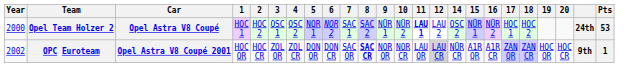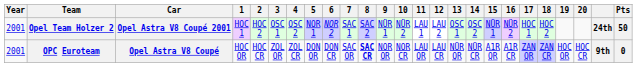 <table class="wikitable" border="1" style="text-align:center; font-size:90%;">
 <tr>
 <th>Year</th>
 <th>Team</th>
 <th>Car</th>
 <th>1</th>
 <th>2</th>
 <th>3</th>
 <th>4</th>
 <th>5</th>
 <th>6</th>
 <th>7</th>
 <th>8</th>
 <th>9</th>
 <th>10</th>
 <th>11</th>
 <th>12</th>
+<th>13</th>
 <th>14</th>
 <th>15</th>
 <th>16</th>
 <th>17</th>
 <th>18</th>
 <th>19</th>
 <th>20</th>
 <th></th>
 <th>Pts</th>
 </tr>
 <tr>
-<td><a href='#'>2000</a></td>
+<td><a href='#'>2001</a></td>
 <th><a href='#'>Opel Team Holzer 2</a></th>
-<th><a href='#'>Opel Astra V8 Coupé</a></th>
+<th><a href='#'>Opel Astra V8 Coupé 2001</a></th>
 <td style="background:#EFCFFF;"><a href='#'>HOC<br>1</a><br></td>
 <td style="background:#DFFFDF;"><a href='#'>HOC<br>2</a><br></td>
 <td style="background:#DFFFDF;"><a href='#'>OSC<br>1</a><br></td>
 <td style="background:#DFFFDF;"><a href='#'>OSC<br>2</a><br></td>
 <td style="background:#CFCFFF;"><a href='#'>NOR<br>1</a><br></td>
 <td style="background:#CFCFFF;"><em><a href='#'>NOR<br>2</a></em><br></td>
 <td style="background:#DFFFDF;"><a href='#'>SAC<br>1</a><br></td>
 <td style="background:#CFCFFF;"><a href='#'>SAC<br>2</a><br></td>
 <td style="background:#DFFFDF;"><a href='#'>NÜR<br>1</a><br></td>
 <td style="background:#DFFFDF;"><a href='#'>NÜR<br>2</a><br></td>
-<td style="background:#FFFFFF;"><strong><a href='#'>LAU<br>1</a><br></strong></td>
+<td style="background:#FFFFFF;"><a href='#'>LAU<br>1</a><br></td>
 <td style="background:#FFFFFF;"><a href='#'>LAU<br>2</a><br></td>
+<td style="background:#DFFFDF;"><a href='#'>OSC<br>1</a><br></td>
 <td style="background:#DFFFDF;"><a href='#'>OSC<br>2</a><br></td>
 <td style="background:#CFCFFF;"><a href='#'>NÜR<br>1</a><br></td>
 <td style="background:#EFCFFF;"><a href='#'>NÜR<br>2</a><br></td>
 <td style="background:#DFFFDF;"><a href='#'>HOC<br>1</a><br></td>
 <td style="background:#DFFFDF;"><a href='#'>HOC<br>2</a><br></td>
 <td></td>
 <td></td>
 <th>24th</th>
-<th>53</th>
+<th>50</th>
 </tr>
 <tr>
-<td><a href='#'>2002</a></td>
+<td><a href='#'>2001</a></td>
 <th><a href='#'>OPC</a> <a href='#'>Euroteam</a></th>
-<th><a href='#'>Opel Astra V8 Coupé 2001</a></th>
+<th><a href='#'>Opel Astra V8 Coupé</a></th>
 <td><a href='#'>HOC<br>QR</a></td>
 <td><a href='#'>HOC<br>CR</a></td>
 <td><a href='#'>ZOL<br>QR</a></td>
 <td><a href='#'>ZOL<br>CR</a></td>
 <td><a href='#'>DON<br>QR</a></td>
 <td><a href='#'>DON<br>CR</a></td>
 <td><a href='#'>SAC<br>QR</a></td>
 <td><strong><a href='#'>SAC<br>CR</a></strong></td>
 <td><a href='#'>NOR<br>QR</a></td>
 <td><a href='#'>NOR<br>CR</a></td>
 <td><a href='#'>LAU<br>QR</a></td>
-<td style="background: lightgrey;"><a href='#'>LAU<br>CR</a></td>
+<td><a href='#'>LAU<br>CR</a></td>
+<td><a href='#'>NÜR<br>QR</a></td>
 <td><a href='#'>NÜR<br>CR</a></td>
 <td><a href='#'>A1R<br>QR</a></td>
 <td><a href='#'>A1R<br>CR</a></td>
 <td style="background:#CFCFFF;"><a href='#'>ZAN<br>QR</a><br></td>
 <td style="background:#CFCFFF;"><a href='#'>ZAN<br>CR</a><br></td>
 <td><a href='#'>HOC<br>QR</a></td>
 <td><a href='#'>HOC<br>CR</a></td>
 <th>9th</th>
-<th>1</th>
+<th>0</th>
 </tr>
 </table>
